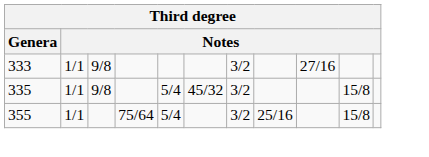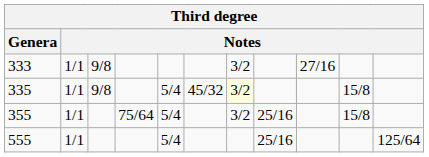 <table class="wikitable sortable">
 <tr>
 <th colspan="11">Third degree</th>
 </tr>
 <tr>
 <th>Genera</th>
 <th colspan="10">Notes</th>
 </tr>
 <tr>
 <td>333</td>
 <td>1/1</td>
 <td>9/8</td>
 <td></td>
 <td></td>
 <td></td>
 <td>3/2</td>
 <td></td>
 <td>27/16</td>
 <td></td>
 <td></td>
 </tr>
 <tr>
 <td>335</td>
 <td>1/1</td>
 <td>9/8</td>
 <td></td>
 <td>5/4</td>
 <td>45/32</td>
-<td>3/2</td>
+<td style="background: lightyellow;">3/2</td>
 <td></td>
 <td></td>
 <td>15/8</td>
 <td></td>
 </tr>
 <tr>
 <td>355</td>
 <td>1/1</td>
 <td></td>
 <td>75/64</td>
 <td>5/4</td>
 <td></td>
 <td>3/2</td>
 <td>25/16</td>
 <td></td>
 <td>15/8</td>
 <td></td>
 </tr>
+<tr>
+<td>555</td>
+<td>1/1</td>
+<td></td>
+<td></td>
+<td>5/4</td>
+<td></td>
+<td></td>
+<td>25/16</td>
+<td></td>
+<td></td>
+<td>125/64</td>
+</tr>
 </table>
